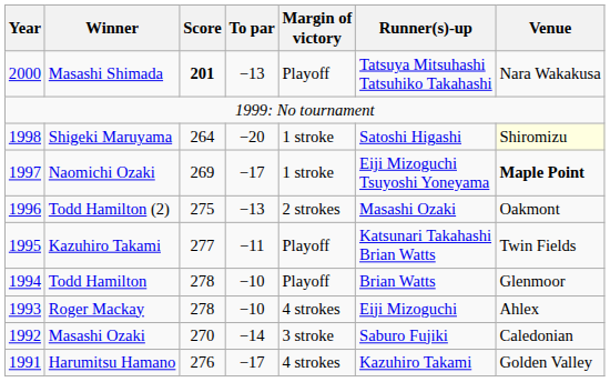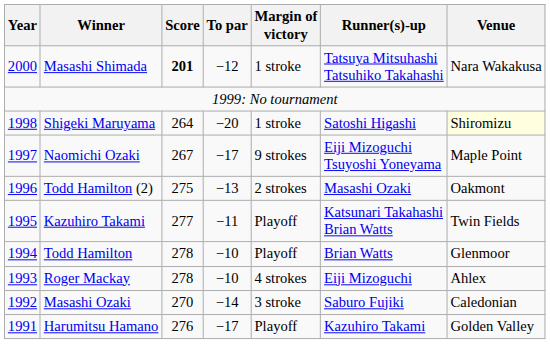 <table class=wikitable style="font-size:95%">
 <tr>
 <th>Year</th>
 <th>Winner</th>
 <th>Score</th>
 <th>To par</th>
 <th>Margin of<br>victory</th>
 <th>Runner(s)-up</th>
 <th>Venue</th>
 </tr>
 <tr>
 <td><a href='#'>2000</a></td>
 <td> <a href='#'>Masashi Shimada</a></td>
 <td align=center><strong>201</strong></td>
-<td align=center>−13</td>
-<td>Playoff</td>
+<td align=center>−12</td>
+<td>1 stroke</td>
 <td> <a href='#'>Tatsuya Mitsuhashi</a><br> <a href='#'>Tatsuhiko Takahashi</a></td>
 <td>Nara Wakakusa</td>
 </tr>
 <tr>
 <td colspan=7 align=center><em>1999: No tournament</em></td>
 </tr>
 <tr>
 <td><a href='#'>1998</a></td>
 <td> <a href='#'>Shigeki Maruyama</a></td>
 <td align=center>264</td>
 <td align=center>−20</td>
 <td>1 stroke</td>
 <td> <a href='#'>Satoshi Higashi</a></td>
 <td style="background: lightyellow;">Shiromizu</td>
 </tr>
 <tr>
 <td><a href='#'>1997</a></td>
 <td> <a href='#'>Naomichi Ozaki</a></td>
-<td align=center>269</td>
+<td align=center>267</td>
 <td align=center>−17</td>
-<td>1 stroke</td>
+<td>9 strokes</td>
 <td> <a href='#'>Eiji Mizoguchi</a><br> <a href='#'>Tsuyoshi Yoneyama</a></td>
-<td><strong>Maple Point</strong></td>
+<td>Maple Point</td>
 </tr>
 <tr>
 <td><a href='#'>1996</a></td>
 <td> <a href='#'>Todd Hamilton</a> (2)</td>
 <td align=center>275</td>
 <td align=center>−13</td>
 <td>2 strokes</td>
 <td> <a href='#'>Masashi Ozaki</a></td>
 <td>Oakmont</td>
 </tr>
 <tr>
 <td><a href='#'>1995</a></td>
 <td> <a href='#'>Kazuhiro Takami</a></td>
 <td align=center>277</td>
 <td align=center>−11</td>
 <td>Playoff</td>
 <td> <a href='#'>Katsunari Takahashi</a><br> <a href='#'>Brian Watts</a></td>
 <td>Twin Fields</td>
 </tr>
 <tr>
 <td><a href='#'>1994</a></td>
 <td> <a href='#'>Todd Hamilton</a></td>
 <td align=center>278</td>
 <td align=center>−10</td>
 <td>Playoff</td>
 <td> <a href='#'>Brian Watts</a></td>
 <td>Glenmoor</td>
 </tr>
 <tr>
 <td><a href='#'>1993</a></td>
 <td> <a href='#'>Roger Mackay</a></td>
 <td align=center>278</td>
 <td align=center>−10</td>
 <td>4 strokes</td>
 <td> <a href='#'>Eiji Mizoguchi</a></td>
 <td>Ahlex</td>
 </tr>
 <tr>
 <td><a href='#'>1992</a></td>
 <td> <a href='#'>Masashi Ozaki</a></td>
 <td align=center>270</td>
 <td align=center>−14</td>
 <td>3 stroke</td>
 <td> <a href='#'>Saburo Fujiki</a></td>
 <td>Caledonian</td>
 </tr>
 <tr>
 <td><a href='#'>1991</a></td>
 <td> <a href='#'>Harumitsu Hamano</a></td>
 <td align=center>276</td>
 <td align=center>−17</td>
-<td>4 strokes</td>
+<td>Playoff</td>
 <td> <a href='#'>Kazuhiro Takami</a></td>
 <td>Golden Valley</td>
 </tr>
 </table>
